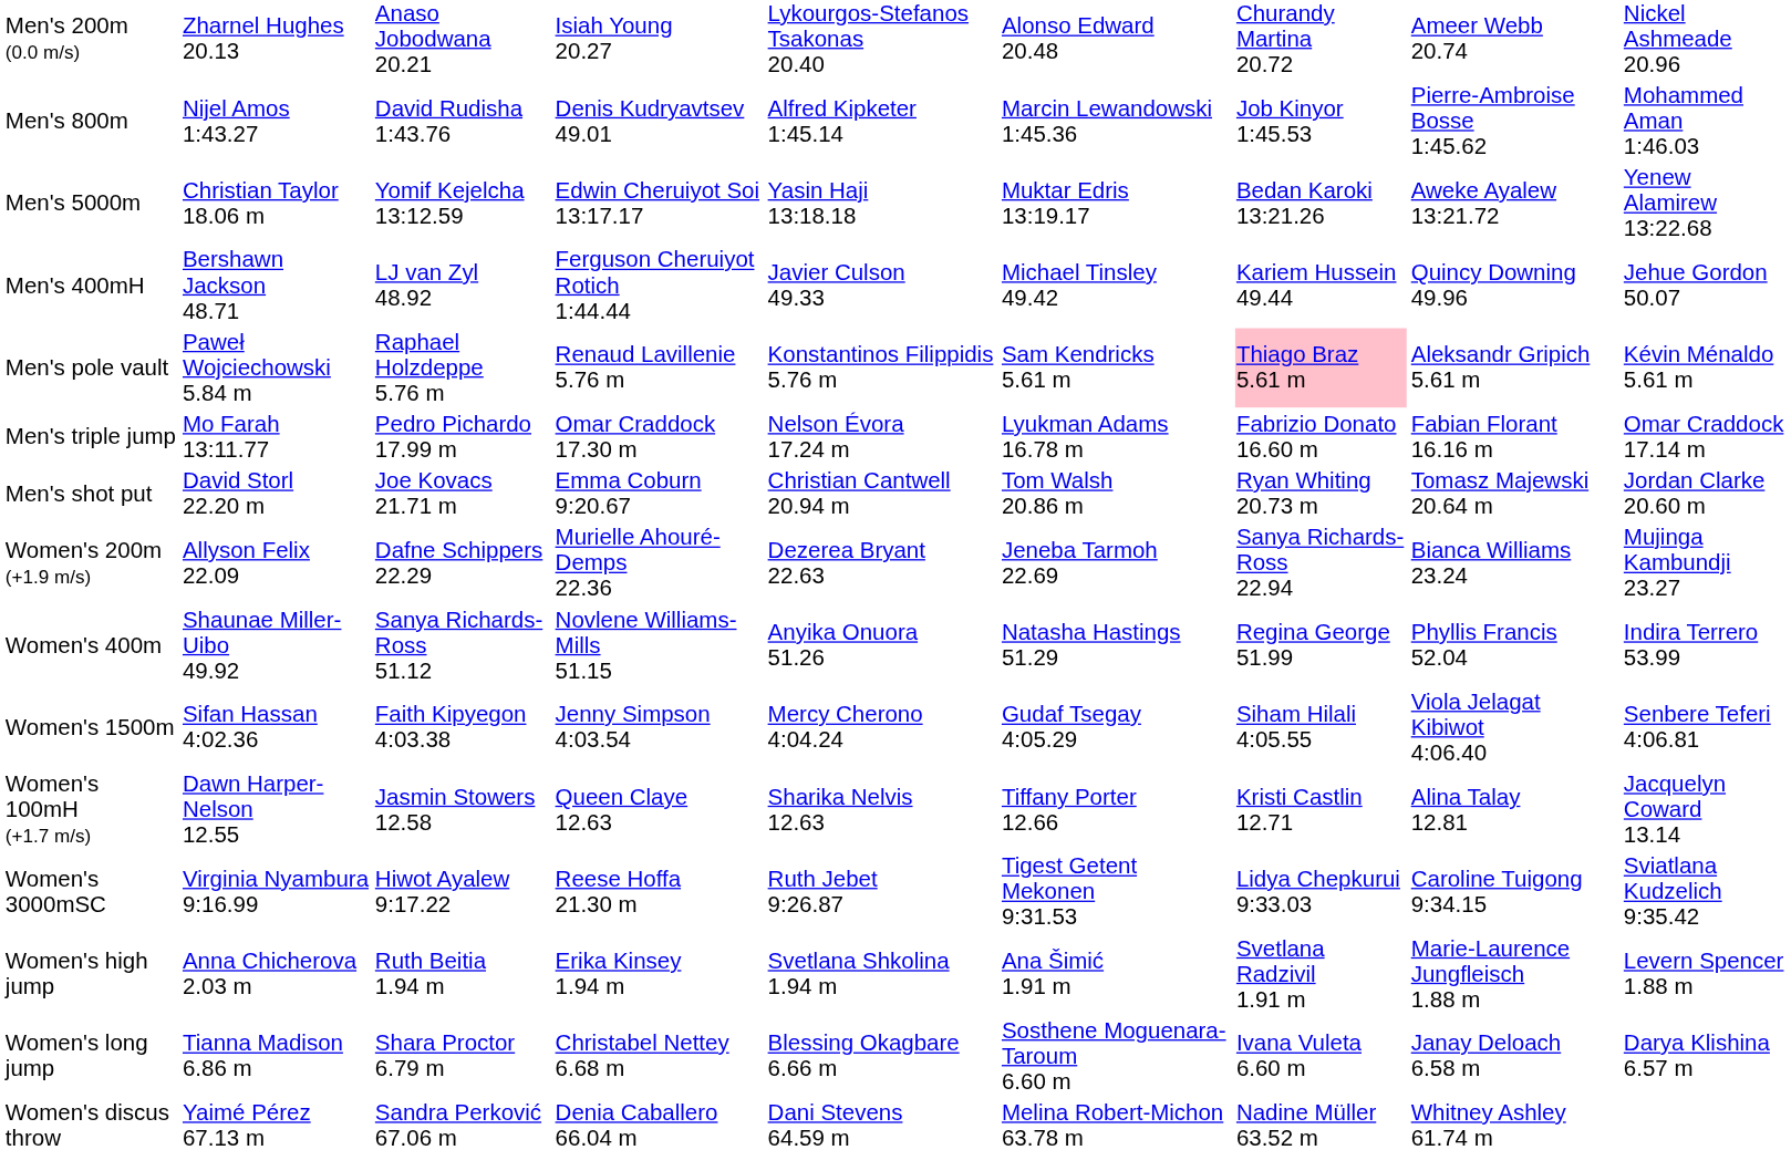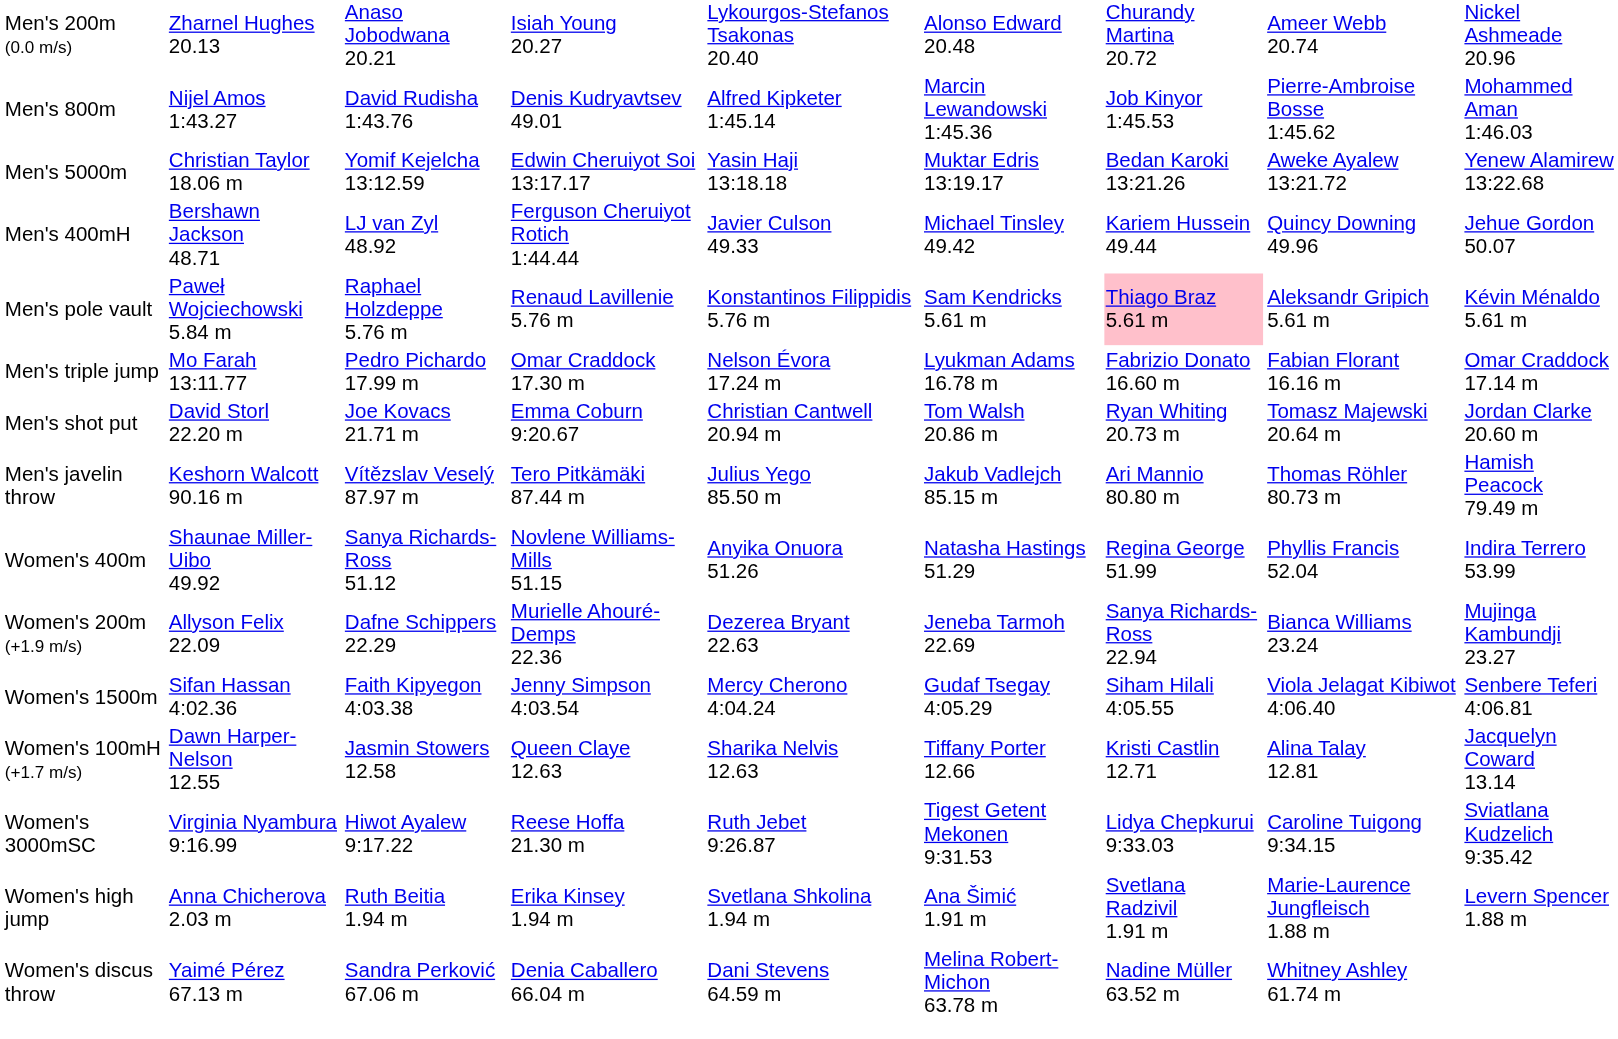 <table>
 <tr>
 <td>Men's 200m<br><small>(0.0 m/s)</small></td>
 <td><a href='#'>Zharnel Hughes</a><br>  20.13</td>
 <td><a href='#'>Anaso Jobodwana</a><br>  20.21</td>
 <td><a href='#'>Isiah Young</a><br>  20.27</td>
 <td><a href='#'>Lykourgos-Stefanos Tsakonas</a><br>  20.40</td>
 <td><a href='#'>Alonso Edward</a><br>  20.48</td>
 <td><a href='#'>Churandy Martina</a><br>  20.72</td>
 <td><a href='#'>Ameer Webb</a><br>  20.74</td>
 <td><a href='#'>Nickel Ashmeade</a><br>  20.96</td>
 </tr>
 <tr>
 <td>Men's 800m</td>
 <td><a href='#'>Nijel Amos</a><br>  1:43.27</td>
 <td><a href='#'>David Rudisha</a><br>  1:43.76</td>
 <td><a href='#'>Denis Kudryavtsev</a><br>  49.01</td>
 <td><a href='#'>Alfred Kipketer</a><br>  1:45.14</td>
 <td><a href='#'>Marcin Lewandowski</a><br>  1:45.36</td>
 <td><a href='#'>Job Kinyor</a><br>  1:45.53</td>
 <td><a href='#'>Pierre-Ambroise Bosse</a><br>  1:45.62</td>
 <td><a href='#'>Mohammed Aman</a><br>  1:46.03</td>
 </tr>
 <tr>
 <td>Men's 5000m</td>
 <td><a href='#'>Christian Taylor</a><br>  18.06 m</td>
 <td><a href='#'>Yomif Kejelcha</a><br>  13:12.59</td>
 <td><a href='#'>Edwin Cheruiyot Soi</a><br>  13:17.17</td>
 <td><a href='#'>Yasin Haji</a><br>  13:18.18</td>
 <td><a href='#'>Muktar Edris</a><br>  13:19.17</td>
 <td><a href='#'>Bedan Karoki</a><br>  13:21.26</td>
 <td><a href='#'>Aweke Ayalew</a><br>  13:21.72</td>
 <td><a href='#'>Yenew Alamirew</a><br>  13:22.68</td>
 </tr>
 <tr>
 <td>Men's 400mH</td>
 <td><a href='#'>Bershawn Jackson</a><br>  48.71</td>
 <td><a href='#'>LJ van Zyl</a><br>  48.92</td>
 <td><a href='#'>Ferguson Cheruiyot Rotich</a><br>  1:44.44</td>
 <td><a href='#'>Javier Culson</a><br>  49.33</td>
 <td><a href='#'>Michael Tinsley</a><br>  49.42</td>
 <td><a href='#'>Kariem Hussein</a><br>  49.44</td>
 <td><a href='#'>Quincy Downing</a><br>  49.96</td>
 <td><a href='#'>Jehue Gordon</a><br>  50.07</td>
 </tr>
 <tr>
 <td>Men's pole vault</td>
 <td><a href='#'>Paweł Wojciechowski</a><br>  5.84 m</td>
 <td><a href='#'>Raphael Holzdeppe</a><br>  5.76 m</td>
 <td><a href='#'>Renaud Lavillenie</a><br>  5.76 m</td>
 <td><a href='#'>Konstantinos Filippidis</a><br>  5.76 m</td>
 <td><a href='#'>Sam Kendricks</a><br>  5.61 m</td>
 <td style="background: pink;"><a href='#'>Thiago Braz</a><br>  5.61 m</td>
 <td><a href='#'>Aleksandr Gripich</a><br>  5.61 m</td>
 <td><a href='#'>Kévin Ménaldo</a><br>  5.61 m</td>
 </tr>
 <tr>
 <td>Men's triple jump</td>
 <td><a href='#'>Mo Farah</a><br>  13:11.77</td>
 <td><a href='#'>Pedro Pichardo</a><br>  17.99 m</td>
 <td><a href='#'>Omar Craddock</a><br>  17.30 m</td>
 <td><a href='#'>Nelson Évora</a><br>  17.24 m</td>
 <td><a href='#'>Lyukman Adams</a><br>  16.78 m</td>
 <td><a href='#'>Fabrizio Donato</a><br>  16.60 m</td>
 <td><a href='#'>Fabian Florant</a><br>  16.16 m</td>
 <td><a href='#'>Omar Craddock</a><br>  17.14 m</td>
 </tr>
 <tr>
 <td>Men's shot put</td>
 <td><a href='#'>David Storl</a><br>  22.20 m</td>
 <td><a href='#'>Joe Kovacs</a><br>  21.71 m</td>
 <td><a href='#'>Emma Coburn</a><br>  9:20.67</td>
 <td><a href='#'>Christian Cantwell</a><br>  20.94 m</td>
 <td><a href='#'>Tom Walsh</a><br>  20.86 m</td>
 <td><a href='#'>Ryan Whiting</a><br>  20.73 m</td>
 <td><a href='#'>Tomasz Majewski</a><br>  20.64 m</td>
 <td><a href='#'>Jordan Clarke</a><br>  20.60 m</td>
 </tr>
 <tr>
-<td>Women's 200m<br><small>(+1.9 m/s)</small></td>
-<td><a href='#'>Allyson Felix</a><br>  22.09</td>
-<td><a href='#'>Dafne Schippers</a><br>  22.29</td>
-<td><a href='#'>Murielle Ahouré-Demps</a><br>  22.36</td>
-<td><a href='#'>Dezerea Bryant</a><br>  22.63</td>
-<td><a href='#'>Jeneba Tarmoh</a><br>  22.69</td>
-<td><a href='#'>Sanya Richards-Ross</a><br>  22.94</td>
-<td><a href='#'>Bianca Williams</a><br>  23.24</td>
-<td><a href='#'>Mujinga Kambundji</a><br>  23.27</td>
+<td>Men's javelin throw</td>
+<td><a href='#'>Keshorn Walcott</a><br>  90.16 m</td>
+<td><a href='#'>Vítězslav Veselý</a><br>  87.97 m</td>
+<td><a href='#'>Tero Pitkämäki</a><br>  87.44 m</td>
+<td><a href='#'>Julius Yego</a><br>  85.50 m</td>
+<td><a href='#'>Jakub Vadlejch</a><br>  85.15 m</td>
+<td><a href='#'>Ari Mannio</a><br>  80.80 m</td>
+<td><a href='#'>Thomas Röhler</a><br>  80.73 m</td>
+<td><a href='#'>Hamish Peacock</a><br>  79.49 m</td>
 </tr>
 <tr>
 <td>Women's 400m</td>
 <td><a href='#'>Shaunae Miller-Uibo</a><br>  49.92</td>
 <td><a href='#'>Sanya Richards-Ross</a><br>  51.12</td>
 <td><a href='#'>Novlene Williams-Mills</a><br>  51.15</td>
 <td><a href='#'>Anyika Onuora</a><br>  51.26</td>
 <td><a href='#'>Natasha Hastings</a><br>  51.29</td>
 <td><a href='#'>Regina George</a><br>  51.99</td>
 <td><a href='#'>Phyllis Francis</a><br>  52.04</td>
 <td><a href='#'>Indira Terrero</a><br>  53.99</td>
+</tr>
+<tr>
+<td>Women's 200m<br><small>(+1.9 m/s)</small></td>
+<td><a href='#'>Allyson Felix</a><br>  22.09</td>
+<td><a href='#'>Dafne Schippers</a><br>  22.29</td>
+<td><a href='#'>Murielle Ahouré-Demps</a><br>  22.36</td>
+<td><a href='#'>Dezerea Bryant</a><br>  22.63</td>
+<td><a href='#'>Jeneba Tarmoh</a><br>  22.69</td>
+<td><a href='#'>Sanya Richards-Ross</a><br>  22.94</td>
+<td><a href='#'>Bianca Williams</a><br>  23.24</td>
+<td><a href='#'>Mujinga Kambundji</a><br>  23.27</td>
 </tr>
 <tr>
 <td>Women's 1500m</td>
 <td><a href='#'>Sifan Hassan</a><br>  4:02.36</td>
 <td><a href='#'>Faith Kipyegon</a><br>  4:03.38</td>
 <td><a href='#'>Jenny Simpson</a><br>  4:03.54</td>
 <td><a href='#'>Mercy Cherono</a><br>  4:04.24</td>
 <td><a href='#'>Gudaf Tsegay</a><br>  4:05.29</td>
 <td><a href='#'>Siham Hilali</a><br>  4:05.55</td>
 <td><a href='#'>Viola Jelagat Kibiwot</a><br>  4:06.40</td>
 <td><a href='#'>Senbere Teferi</a><br>  4:06.81</td>
 </tr>
 <tr>
 <td>Women's 100mH<br><small>(+1.7 m/s)</small></td>
 <td><a href='#'>Dawn Harper-Nelson</a><br>  12.55</td>
 <td><a href='#'>Jasmin Stowers</a><br>  12.58</td>
 <td><a href='#'>Queen Claye</a><br>  12.63</td>
 <td><a href='#'>Sharika Nelvis</a><br>  12.63</td>
 <td><a href='#'>Tiffany Porter</a><br>  12.66</td>
 <td><a href='#'>Kristi Castlin</a><br>  12.71</td>
 <td><a href='#'>Alina Talay</a><br>  12.81</td>
 <td><a href='#'>Jacquelyn Coward</a><br>  13.14</td>
 </tr>
 <tr>
 <td>Women's 3000mSC</td>
 <td><a href='#'>Virginia Nyambura</a><br>  9:16.99</td>
 <td><a href='#'>Hiwot Ayalew</a><br>  9:17.22</td>
 <td><a href='#'>Reese Hoffa</a><br>  21.30 m</td>
 <td><a href='#'>Ruth Jebet</a><br>  9:26.87</td>
 <td><a href='#'>Tigest Getent Mekonen</a><br>  9:31.53</td>
 <td><a href='#'>Lidya Chepkurui</a><br>  9:33.03</td>
 <td><a href='#'>Caroline Tuigong</a><br>  9:34.15</td>
 <td><a href='#'>Sviatlana Kudzelich</a><br>  9:35.42</td>
 </tr>
 <tr>
 <td>Women's high jump</td>
 <td><a href='#'>Anna Chicherova</a><br>  2.03 m</td>
 <td><a href='#'>Ruth Beitia</a><br>  1.94 m</td>
 <td><a href='#'>Erika Kinsey</a><br>  1.94 m</td>
 <td><a href='#'>Svetlana Shkolina</a><br>  1.94 m</td>
 <td><a href='#'>Ana Šimić</a><br>  1.91 m</td>
 <td><a href='#'>Svetlana Radzivil</a><br>  1.91 m</td>
 <td><a href='#'>Marie-Laurence Jungfleisch</a><br>  1.88 m</td>
 <td><a href='#'>Levern Spencer</a><br>  1.88 m</td>
 </tr>
 <tr>
-<td>Women's long jump</td>
-<td><a href='#'>Tianna Madison</a><br>  6.86 m</td>
-<td><a href='#'>Shara Proctor</a><br>  6.79 m</td>
-<td><a href='#'>Christabel Nettey</a><br>  6.68 m</td>
-<td><a href='#'>Blessing Okagbare</a><br>  6.66 m</td>
-<td><a href='#'>Sosthene Moguenara-Taroum</a><br>  6.60 m</td>
-<td><a href='#'>Ivana Vuleta</a><br>  6.60 m</td>
-<td><a href='#'>Janay Deloach</a><br>  6.58 m</td>
-<td><a href='#'>Darya Klishina</a><br>  6.57 m</td>
-</tr>
-<tr>
 <td>Women's discus throw</td>
 <td><a href='#'>Yaimé Pérez</a><br>  67.13 m</td>
 <td><a href='#'>Sandra Perković</a><br>  67.06 m</td>
 <td><a href='#'>Denia Caballero</a><br>  66.04 m</td>
 <td><a href='#'>Dani Stevens</a><br>  64.59 m</td>
 <td><a href='#'>Melina Robert-Michon</a><br>  63.78 m</td>
 <td><a href='#'>Nadine Müller</a><br>  63.52 m</td>
 <td><a href='#'>Whitney Ashley</a><br>  61.74 m</td>
 </tr>
 </table>
